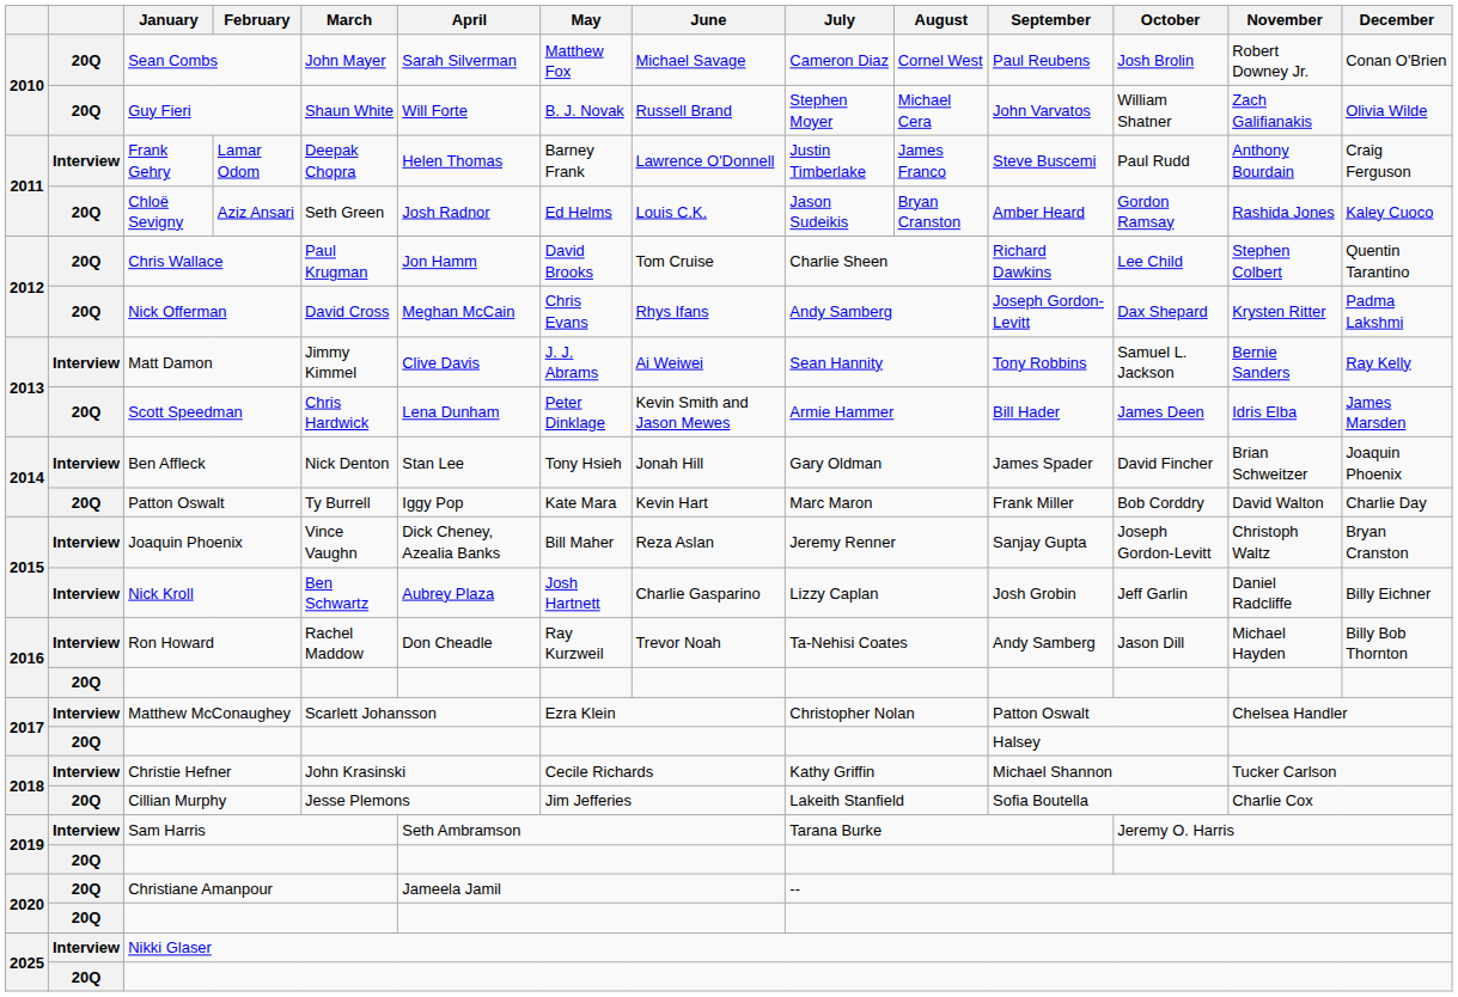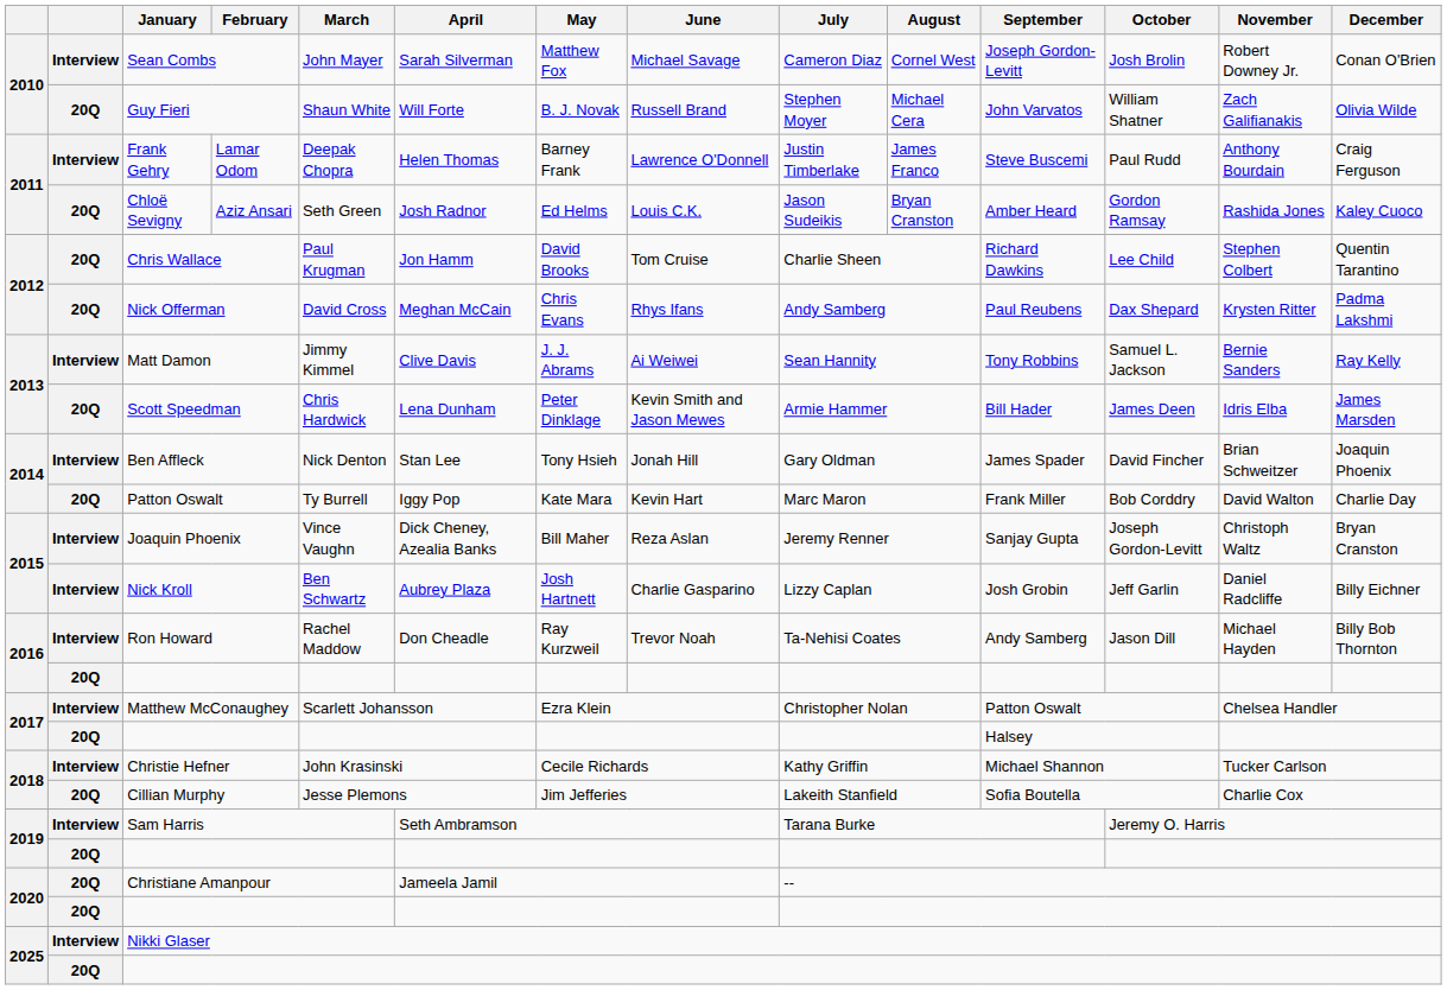 <table class="wikitable">
 <tr>
 <th></th>
 <th></th>
 <th><small>January</small></th>
 <th><small>February</small></th>
 <th><small>March</small></th>
 <th><small>April</small></th>
 <th><small>May</small></th>
 <th><small>June</small></th>
 <th><small>July</small></th>
 <th><small>August</small></th>
 <th><small>September</small></th>
 <th><small>October</small></th>
 <th><small>November</small></th>
 <th><small>December</small></th>
 </tr>
 <tr>
 <th rowspan="2"><small>2010</small></th>
-<th><small>20Q</small></th>
+<th><small>Interview</small></th>
 <td colspan="2"><small><a href='#'>Sean Combs</a></small></td>
 <td><small><a href='#'>John Mayer</a></small></td>
 <td><small><a href='#'>Sarah Silverman</a></small></td>
 <td><small><a href='#'>Matthew Fox</a></small></td>
 <td><small><a href='#'>Michael Savage</a></small></td>
 <td><small><a href='#'>Cameron Diaz</a></small></td>
 <td><small><a href='#'>Cornel West</a></small></td>
-<td><small><a href='#'>Paul Reubens</a></small></td>
+<td><small><a href='#'>Joseph Gordon-Levitt</a></small></td>
 <td><small><a href='#'>Josh Brolin</a></small></td>
 <td><small>Robert Downey Jr.</small></td>
 <td><small>Conan O'Brien</small></td>
 </tr>
 <tr>
 <th><small>20Q</small></th>
 <td colspan="2"><small><a href='#'>Guy Fieri</a></small></td>
 <td><small><a href='#'>Shaun White</a></small></td>
 <td><a href='#'><small>Will Forte</small></a></td>
 <td><a href='#'><small>B. J. Novak</small></a></td>
 <td><a href='#'><small>Russell Brand</small></a></td>
 <td><small><a href='#'>Stephen Moyer</a></small></td>
 <td><small><a href='#'>Michael Cera</a></small></td>
 <td><small><a href='#'>John Varvatos</a></small></td>
 <td><small>William Shatner</small></td>
 <td><small><a href='#'>Zach Galifianakis</a></small></td>
 <td><small><a href='#'>Olivia Wilde</a></small></td>
 </tr>
 <tr>
 <th rowspan="2"><small>2011</small></th>
 <th><small>Interview</small></th>
 <td><small><a href='#'>Frank Gehry</a></small></td>
 <td><small><a href='#'>Lamar Odom</a></small></td>
 <td><small><a href='#'>Deepak Chopra</a></small></td>
 <td><small><a href='#'>Helen Thomas</a></small></td>
 <td><small>Barney Frank</small></td>
 <td><small><a href='#'>Lawrence O'Donnell</a></small></td>
 <td><small><a href='#'>Justin Timberlake</a></small></td>
 <td><small><a href='#'>James Franco</a></small></td>
 <td><small><a href='#'>Steve Buscemi</a></small></td>
 <td><small>Paul Rudd</small></td>
 <td><small><a href='#'>Anthony Bourdain</a></small></td>
 <td><small>Craig Ferguson</small></td>
 </tr>
 <tr>
 <th><small>20Q</small></th>
 <td><small><a href='#'>Chloë Sevigny</a></small></td>
 <td><small><a href='#'>Aziz Ansari</a></small></td>
 <td><small>Seth Green</small></td>
 <td><small><a href='#'>Josh Radnor</a></small></td>
 <td><small><a href='#'>Ed Helms</a></small></td>
 <td><small><a href='#'>Louis C.K.</a></small></td>
 <td><small><a href='#'>Jason Sudeikis</a></small></td>
 <td><small><a href='#'>Bryan Cranston</a></small></td>
 <td><small><a href='#'>Amber Heard</a></small></td>
 <td><small><a href='#'>Gordon Ramsay</a></small></td>
 <td><small><a href='#'>Rashida Jones</a></small></td>
 <td><small><a href='#'>Kaley Cuoco</a></small></td>
 </tr>
 <tr>
 <th rowspan="2"><small>2012</small></th>
 <th><small>20Q</small></th>
 <td colspan="2"><small><a href='#'>Chris Wallace</a></small></td>
 <td><small><a href='#'>Paul Krugman</a></small></td>
 <td><small><a href='#'>Jon Hamm</a></small></td>
 <td><small><a href='#'>David Brooks</a></small></td>
 <td><small>Tom Cruise</small></td>
 <td colspan="2"><small>Charlie Sheen</small></td>
 <td><small><a href='#'>Richard Dawkins</a></small></td>
 <td><small><a href='#'>Lee Child</a></small></td>
 <td><small><a href='#'>Stephen Colbert</a></small></td>
 <td><small>Quentin Tarantino</small></td>
 </tr>
 <tr>
 <th><small>20Q</small></th>
 <td colspan="2"><small><a href='#'>Nick Offerman</a></small></td>
 <td><small><a href='#'>David Cross</a></small></td>
 <td><small><a href='#'>Meghan McCain</a></small></td>
 <td><small><a href='#'>Chris Evans</a></small></td>
 <td><small><a href='#'>Rhys Ifans</a></small></td>
 <td colspan="2"><small><a href='#'>Andy Samberg</a></small></td>
-<td><small><a href='#'>Joseph Gordon-Levitt</a></small></td>
+<td><small><a href='#'>Paul Reubens</a></small></td>
 <td><small><a href='#'>Dax Shepard</a></small></td>
 <td><small><a href='#'>Krysten Ritter</a></small></td>
 <td><small><a href='#'>Padma Lakshmi</a></small></td>
 </tr>
 <tr>
 <th rowspan="2"><small>2013</small></th>
 <th><small>Interview</small></th>
 <td colspan="2"><small>Matt Damon</small></td>
 <td><small>Jimmy Kimmel</small></td>
 <td><small><a href='#'>Clive Davis</a></small></td>
 <td><small><a href='#'>J. J. Abrams</a></small></td>
 <td><small><a href='#'>Ai Weiwei</a></small></td>
 <td colspan="2"><small><a href='#'>Sean Hannity</a></small></td>
 <td><small><a href='#'>Tony Robbins</a></small></td>
 <td><small>Samuel L. Jackson</small></td>
 <td><small><a href='#'>Bernie Sanders</a></small></td>
 <td><small><a href='#'>Ray Kelly</a></small></td>
 </tr>
 <tr>
 <th><small>20Q</small></th>
 <td colspan="2"><small><a href='#'>Scott Speedman</a></small></td>
 <td><small><a href='#'>Chris Hardwick</a></small></td>
 <td><small><a href='#'>Lena Dunham</a></small></td>
 <td><small><a href='#'>Peter Dinklage</a></small></td>
 <td><small>Kevin Smith and <a href='#'>Jason Mewes</a></small></td>
 <td colspan="2"><small><a href='#'>Armie Hammer</a></small></td>
 <td><small><a href='#'>Bill Hader</a></small></td>
 <td><small><a href='#'>James Deen</a></small></td>
 <td><small><a href='#'>Idris Elba</a></small></td>
 <td><small><a href='#'>James Marsden</a></small></td>
 </tr>
 <tr>
 <th rowspan="2"><small>2014</small></th>
 <th><small>Interview</small></th>
 <td colspan="2"><small>Ben Affleck</small></td>
 <td><small>Nick Denton</small></td>
 <td><small>Stan Lee</small></td>
 <td><small>Tony Hsieh</small></td>
 <td><small>Jonah Hill</small></td>
 <td colspan="2"><small>Gary Oldman</small></td>
 <td><small>James Spader</small></td>
 <td><small>David Fincher</small></td>
 <td><small>Brian Schweitzer</small></td>
 <td><small>Joaquin Phoenix</small></td>
 </tr>
 <tr>
 <th><small>20Q</small></th>
 <td colspan="2"><small>Patton Oswalt</small></td>
 <td><small>Ty Burrell</small></td>
 <td><small>Iggy Pop</small></td>
 <td><small>Kate Mara</small></td>
 <td><small>Kevin Hart</small></td>
 <td colspan="2"><small>Marc Maron</small></td>
 <td><small>Frank Miller</small></td>
 <td><small>Bob Corddry</small></td>
 <td><small>David Walton</small></td>
 <td><small>Charlie Day</small></td>
 </tr>
 <tr>
 <th rowspan="2"><small>2015</small></th>
 <th><small>Interview</small></th>
 <td colspan="2"><small>Joaquin Phoenix</small></td>
 <td><small>Vince Vaughn</small></td>
 <td><small>Dick Cheney, Azealia Banks</small></td>
 <td><small>Bill Maher</small></td>
 <td><small>Reza Aslan</small></td>
 <td colspan="2"><small>Jeremy Renner</small></td>
 <td><small>Sanjay Gupta</small></td>
 <td><small>Joseph Gordon-Levitt</small></td>
 <td><small>Christoph Waltz</small></td>
 <td><small>Bryan Cranston</small></td>
 </tr>
 <tr>
 <th><small>Interview</small></th>
 <td colspan="2"><small><a href='#'>Nick Kroll</a></small></td>
 <td><small><a href='#'>Ben Schwartz</a></small></td>
 <td><small><a href='#'>Aubrey Plaza</a></small></td>
 <td><small><a href='#'>Josh Hartnett</a></small></td>
 <td><small>Charlie Gasparino</small></td>
 <td colspan="2"><small>Lizzy Caplan</small></td>
 <td><small>Josh Grobin</small></td>
 <td><small>Jeff Garlin</small></td>
 <td><small>Daniel Radcliffe</small></td>
 <td><small>Billy Eichner</small></td>
 </tr>
 <tr>
 <th rowspan="2"><small>2016</small></th>
 <th><small>Interview</small></th>
 <td colspan="2"><small>Ron Howard</small></td>
 <td><small>Rachel Maddow</small></td>
 <td><small>Don Cheadle</small></td>
 <td><small>Ray Kurzweil</small></td>
 <td><small>Trevor Noah</small></td>
 <td colspan="2"><small>Ta-Nehisi Coates</small></td>
 <td><small>Andy Samberg</small></td>
 <td><small>Jason Dill</small></td>
 <td><small>Michael Hayden</small></td>
 <td><small>Billy Bob Thornton</small></td>
 </tr>
 <tr>
 <th><small>20Q</small></th>
 <td colspan="2"></td>
 <td></td>
 <td></td>
 <td></td>
 <td></td>
 <td colspan="2"></td>
 <td></td>
 <td></td>
 <td></td>
 <td></td>
 </tr>
 <tr>
 <th rowspan="2"><small>2017</small></th>
 <th><small>Interview</small></th>
 <td colspan="2"><small>Matthew McConaughey</small></td>
 <td colspan="2"><small>Scarlett Johansson</small></td>
 <td colspan="2"><small>Ezra Klein</small></td>
 <td colspan="2"><small>Christopher Nolan</small></td>
 <td colspan="2"><small>Patton Oswalt</small></td>
 <td colspan="2"><small>Chelsea Handler</small></td>
 </tr>
 <tr>
 <th><small>20Q</small></th>
 <td colspan="2"></td>
 <td colspan="2"></td>
 <td colspan="2"></td>
 <td colspan="2"></td>
 <td colspan="2"><small>Halsey</small></td>
 <td colspan="2"></td>
 </tr>
 <tr>
 <th rowspan="2"><small>2018</small></th>
 <th><small>Interview</small></th>
 <td colspan="2"><small>Christie Hefner</small></td>
 <td colspan="2"><small>John Krasinski</small></td>
 <td colspan="2"><small>Cecile Richards</small></td>
 <td colspan="2"><small>Kathy Griffin</small></td>
 <td colspan="2"><small>Michael Shannon</small></td>
 <td colspan="2"><small>Tucker Carlson</small></td>
 </tr>
 <tr>
 <th><small>20Q</small></th>
 <td colspan="2"><small>Cillian Murphy</small></td>
 <td colspan="2"><small>Jesse Plemons</small></td>
 <td colspan="2"><small>Jim Jefferies</small></td>
 <td colspan="2"><small>Lakeith Stanfield</small></td>
 <td colspan="2"><small>Sofia Boutella</small></td>
 <td colspan="2"><small>Charlie Cox</small></td>
 </tr>
 <tr>
 <th rowspan="2"><small>2019</small></th>
 <th><small>Interview</small></th>
 <td colspan="3"><small>Sam Harris</small></td>
 <td colspan="3"><small>Seth Ambramson</small></td>
 <td colspan="3"><small>Tarana Burke</small></td>
 <td colspan="3"><small>Jeremy O. Harris</small></td>
 </tr>
 <tr>
 <th><small>20Q</small></th>
 <td colspan="3"></td>
 <td colspan="3"></td>
 <td colspan="3"></td>
 <td colspan="3"></td>
 </tr>
 <tr>
 <th rowspan="2"><small>2020</small></th>
 <th><small>20Q</small></th>
 <td colspan="3"><small>Christiane Amanpour</small></td>
 <td colspan="3"><small>Jameela Jamil</small></td>
 <td colspan="6"><small>--</small></td>
 </tr>
 <tr>
 <th><small>20Q</small></th>
 <td colspan="3"></td>
 <td colspan="3"></td>
 <td colspan="6"></td>
 </tr>
 <tr>
 <th rowspan="2"><small>2025</small></th>
 <th><small>Interview</small></th>
 <td colspan="12"><small><a href='#'>Nikki Glaser</a></small></td>
 </tr>
 <tr>
 <th><small>20Q</small></th>
 <td colspan="12"></td>
 </tr>
 </table>
